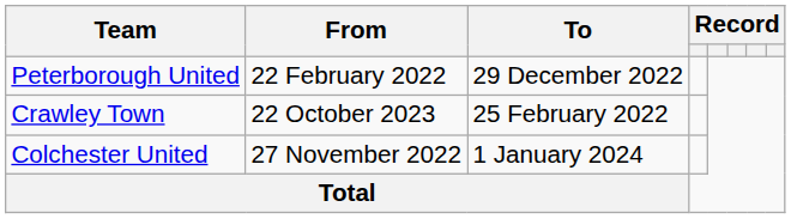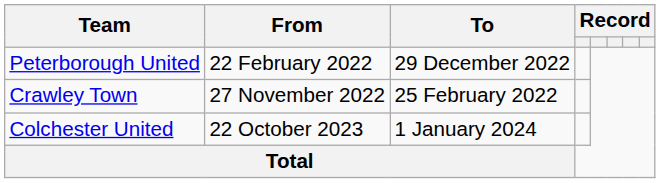 <table class="wikitable" style="text-align: center;">
 <tr>
 <th rowspan="2">Team</th>
 <th rowspan="2">From</th>
 <th rowspan="2">To</th>
 <th colspan="5">Record</th>
 </tr>
 <tr>
 <th></th>
 <th></th>
 <th></th>
 <th></th>
 <th></th>
 </tr>
 <tr>
 <td align="left"><a href='#'>Peterborough United</a></td>
 <td align="left">22 February 2022</td>
 <td align="left">29 December 2022<br></td>
 <td></td>
 </tr>
 <tr>
 <td align="left"><a href='#'>Crawley Town</a></td>
-<td align="left">22 October 2023</td>
+<td align="left">27 November 2022</td>
 <td align="left">25 February 2022<br></td>
 <td></td>
 </tr>
 <tr>
 <td align="left"><a href='#'>Colchester United</a></td>
-<td align="left">27 November 2022</td>
+<td align="left">22 October 2023</td>
 <td align="left">1 January 2024<br></td>
 <td></td>
 </tr>
 <tr>
 <th colspan="3">Total<br></th>
 </tr>
 </table>
